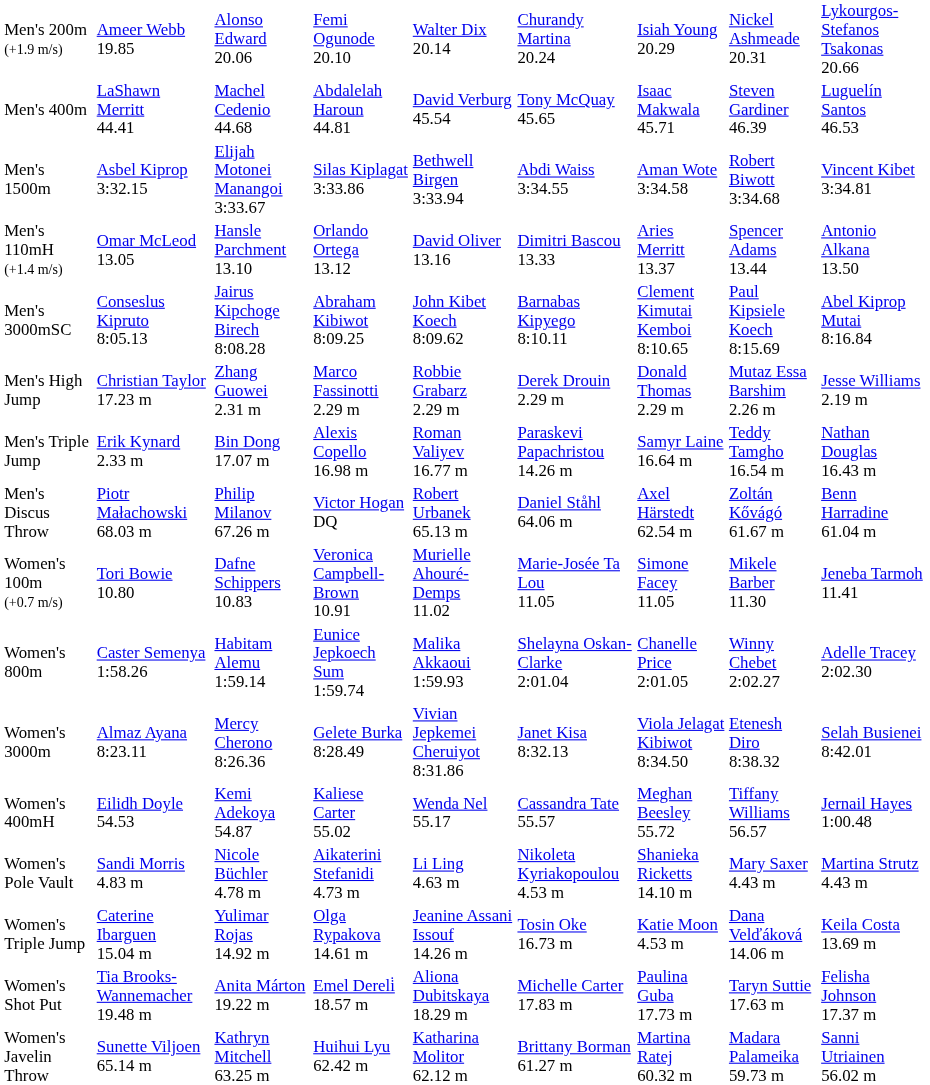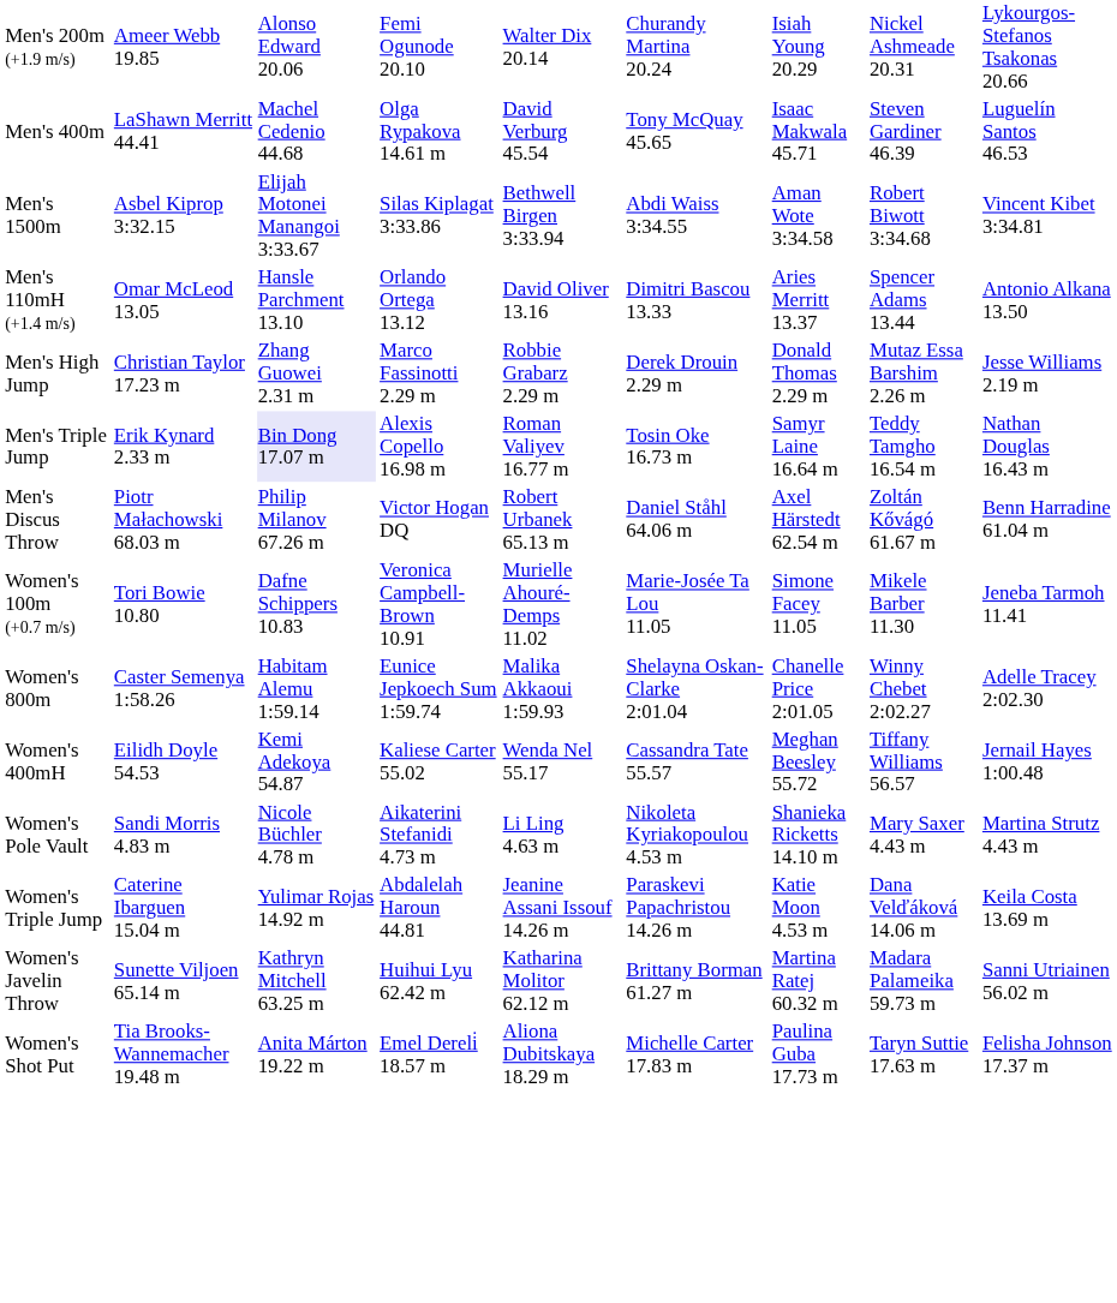 <table>
 <tr>
 <td>Men's 200m<br><small>(+1.9 m/s)</small></td>
 <td><a href='#'>Ameer Webb</a><br>  19.85</td>
 <td><a href='#'>Alonso Edward</a><br>  20.06</td>
 <td><a href='#'>Femi Ogunode</a><br>  20.10</td>
 <td><a href='#'>Walter Dix</a><br>  20.14</td>
 <td><a href='#'>Churandy Martina</a><br>  20.24</td>
 <td><a href='#'>Isiah Young</a><br>  20.29</td>
 <td><a href='#'>Nickel Ashmeade</a><br>  20.31</td>
 <td><a href='#'>Lykourgos-Stefanos Tsakonas</a><br>  20.66</td>
 </tr>
 <tr>
 <td>Men's 400m</td>
 <td><a href='#'>LaShawn Merritt</a><br>  44.41</td>
 <td><a href='#'>Machel Cedenio</a><br>  44.68</td>
-<td><a href='#'>Abdalelah Haroun</a><br>  44.81</td>
+<td><a href='#'>Olga Rypakova</a><br>  14.61 m</td>
 <td><a href='#'>David Verburg</a><br>  45.54</td>
 <td><a href='#'>Tony McQuay</a><br>  45.65</td>
 <td><a href='#'>Isaac Makwala</a><br>  45.71</td>
 <td><a href='#'>Steven Gardiner</a><br>  46.39</td>
 <td><a href='#'>Luguelín Santos</a><br>  46.53</td>
 </tr>
 <tr>
 <td>Men's 1500m</td>
 <td><a href='#'>Asbel Kiprop</a><br>  3:32.15</td>
 <td><a href='#'>Elijah Motonei Manangoi</a><br>  3:33.67</td>
 <td><a href='#'>Silas Kiplagat</a><br>  3:33.86</td>
 <td><a href='#'>Bethwell Birgen</a><br>  3:33.94</td>
 <td><a href='#'>Abdi Waiss</a><br>  3:34.55</td>
 <td><a href='#'>Aman Wote</a><br>  3:34.58</td>
 <td><a href='#'>Robert Biwott</a><br>  3:34.68</td>
 <td><a href='#'>Vincent Kibet</a><br>  3:34.81</td>
 </tr>
 <tr>
 <td>Men's 110mH<br><small>(+1.4 m/s)</small></td>
 <td><a href='#'>Omar McLeod</a><br>  13.05</td>
 <td><a href='#'>Hansle Parchment</a><br>  13.10</td>
 <td><a href='#'>Orlando Ortega</a><br>  13.12</td>
 <td><a href='#'>David Oliver</a><br>  13.16</td>
 <td><a href='#'>Dimitri Bascou</a><br>  13.33</td>
 <td><a href='#'>Aries Merritt</a><br>  13.37</td>
 <td><a href='#'>Spencer Adams</a><br>  13.44</td>
 <td><a href='#'>Antonio Alkana</a><br>  13.50</td>
 </tr>
 <tr>
-<td>Men's 3000mSC</td>
-<td><a href='#'>Conseslus Kipruto</a><br>  8:05.13</td>
-<td><a href='#'>Jairus Kipchoge Birech</a><br>  8:08.28</td>
-<td><a href='#'>Abraham Kibiwot</a><br>  8:09.25</td>
-<td><a href='#'>John Kibet Koech</a><br>  8:09.62</td>
-<td><a href='#'>Barnabas Kipyego</a><br>  8:10.11</td>
-<td><a href='#'>Clement Kimutai Kemboi</a><br>  8:10.65</td>
-<td><a href='#'>Paul Kipsiele Koech</a><br>  8:15.69</td>
-<td><a href='#'>Abel Kiprop Mutai</a><br>  8:16.84</td>
-</tr>
-<tr>
 <td>Men's High Jump</td>
 <td><a href='#'>Christian Taylor</a><br>  17.23 m</td>
 <td><a href='#'>Zhang Guowei</a><br>  2.31 m</td>
 <td><a href='#'>Marco Fassinotti</a><br>  2.29 m</td>
 <td><a href='#'>Robbie Grabarz</a><br>  2.29 m</td>
 <td><a href='#'>Derek Drouin</a><br>  2.29 m</td>
 <td><a href='#'>Donald Thomas</a><br>  2.29 m</td>
 <td><a href='#'>Mutaz Essa Barshim</a><br>  2.26 m</td>
 <td><a href='#'>Jesse Williams</a><br>  2.19 m</td>
 </tr>
 <tr>
 <td>Men's Triple Jump</td>
 <td><a href='#'>Erik Kynard</a><br>  2.33 m</td>
-<td><a href='#'>Bin Dong</a><br>  17.07 m</td>
+<td style="background: lavender;"><a href='#'>Bin Dong</a><br>  17.07 m</td>
 <td><a href='#'>Alexis Copello</a><br>  16.98 m</td>
 <td><a href='#'>Roman Valiyev</a><br>  16.77 m</td>
-<td><a href='#'>Paraskevi Papachristou</a><br>  14.26 m</td>
+<td><a href='#'>Tosin Oke</a><br>  16.73 m</td>
 <td><a href='#'>Samyr Laine</a><br>  16.64 m</td>
 <td><a href='#'>Teddy Tamgho</a><br>  16.54 m</td>
 <td><a href='#'>Nathan Douglas</a><br>  16.43 m</td>
 </tr>
 <tr>
 <td>Men's Discus Throw</td>
 <td><a href='#'>Piotr Małachowski</a><br>  68.03 m</td>
 <td><a href='#'>Philip Milanov</a><br>  67.26 m</td>
 <td><a href='#'>Victor Hogan</a><br>  DQ</td>
 <td><a href='#'>Robert Urbanek</a><br>  65.13 m</td>
 <td><a href='#'>Daniel Ståhl</a><br>  64.06 m</td>
 <td><a href='#'>Axel Härstedt</a><br>  62.54 m</td>
 <td><a href='#'>Zoltán Kővágó</a><br>  61.67 m</td>
 <td><a href='#'>Benn Harradine</a><br>  61.04 m</td>
 </tr>
 <tr>
 <td>Women's 100m<br><small>(+0.7 m/s)</small></td>
 <td><a href='#'>Tori Bowie</a><br>  10.80</td>
 <td><a href='#'>Dafne Schippers</a><br>  10.83</td>
 <td><a href='#'>Veronica Campbell-Brown</a><br>  10.91</td>
 <td><a href='#'>Murielle Ahouré-Demps</a><br>  11.02</td>
 <td><a href='#'>Marie-Josée Ta Lou</a><br>  11.05</td>
 <td><a href='#'>Simone Facey</a><br>  11.05</td>
 <td><a href='#'>Mikele Barber</a><br>  11.30</td>
 <td><a href='#'>Jeneba Tarmoh</a><br>  11.41</td>
 </tr>
 <tr>
 <td>Women's 800m</td>
 <td><a href='#'>Caster Semenya</a><br>  1:58.26</td>
 <td><a href='#'>Habitam Alemu</a><br>  1:59.14</td>
 <td><a href='#'>Eunice Jepkoech Sum</a><br>  1:59.74</td>
 <td><a href='#'>Malika Akkaoui</a><br>  1:59.93</td>
 <td><a href='#'>Shelayna Oskan-Clarke</a><br>  2:01.04</td>
 <td><a href='#'>Chanelle Price</a><br>  2:01.05</td>
 <td><a href='#'>Winny Chebet</a><br>  2:02.27</td>
 <td><a href='#'>Adelle Tracey</a><br>  2:02.30</td>
 </tr>
 <tr>
-<td>Women's 3000m</td>
-<td><a href='#'>Almaz Ayana</a><br>  8:23.11</td>
-<td><a href='#'>Mercy Cherono</a><br>  8:26.36</td>
-<td><a href='#'>Gelete Burka</a><br>  8:28.49</td>
-<td><a href='#'>Vivian Jepkemei Cheruiyot</a><br>  8:31.86</td>
-<td><a href='#'>Janet Kisa</a><br>  8:32.13</td>
-<td><a href='#'>Viola Jelagat Kibiwot</a><br>  8:34.50</td>
-<td><a href='#'>Etenesh Diro</a><br>  8:38.32</td>
-<td><a href='#'>Selah Busienei</a><br>  8:42.01</td>
-</tr>
-<tr>
 <td>Women's 400mH</td>
 <td><a href='#'>Eilidh Doyle</a><br>  54.53</td>
 <td><a href='#'>Kemi Adekoya</a><br>  54.87</td>
 <td><a href='#'>Kaliese Carter</a><br>  55.02</td>
 <td><a href='#'>Wenda Nel</a><br>  55.17</td>
 <td><a href='#'>Cassandra Tate</a><br>  55.57</td>
 <td><a href='#'>Meghan Beesley</a><br>  55.72</td>
 <td><a href='#'>Tiffany Williams</a><br>  56.57</td>
 <td><a href='#'>Jernail Hayes</a><br>  1:00.48</td>
 </tr>
 <tr>
 <td>Women's Pole Vault</td>
 <td><a href='#'>Sandi Morris</a><br>  4.83 m</td>
 <td><a href='#'>Nicole Büchler</a><br>  4.78 m</td>
 <td><a href='#'>Aikaterini Stefanidi</a><br>  4.73 m</td>
 <td><a href='#'>Li Ling</a><br>  4.63 m</td>
 <td><a href='#'>Nikoleta Kyriakopoulou</a><br>  4.53 m</td>
 <td><a href='#'>Shanieka Ricketts</a><br>  14.10 m</td>
 <td><a href='#'>Mary Saxer</a><br>  4.43 m</td>
 <td><a href='#'>Martina Strutz</a><br>  4.43 m</td>
 </tr>
 <tr>
 <td>Women's Triple Jump</td>
 <td><a href='#'>Caterine Ibarguen</a><br>  15.04 m</td>
 <td><a href='#'>Yulimar Rojas</a><br>  14.92 m</td>
-<td><a href='#'>Olga Rypakova</a><br>  14.61 m</td>
+<td><a href='#'>Abdalelah Haroun</a><br>  44.81</td>
 <td><a href='#'>Jeanine Assani Issouf</a><br>  14.26 m</td>
-<td><a href='#'>Tosin Oke</a><br>  16.73 m</td>
+<td><a href='#'>Paraskevi Papachristou</a><br>  14.26 m</td>
 <td><a href='#'>Katie Moon</a><br>  4.53 m</td>
 <td><a href='#'>Dana Velďáková</a><br>  14.06 m</td>
 <td><a href='#'>Keila Costa</a><br>  13.69 m</td>
+</tr>
+<tr>
+<td>Women's Javelin Throw</td>
+<td><a href='#'>Sunette Viljoen</a><br>  65.14 m</td>
+<td><a href='#'>Kathryn Mitchell</a><br>  63.25 m</td>
+<td><a href='#'>Huihui Lyu</a><br>  62.42 m</td>
+<td><a href='#'>Katharina Molitor</a><br>  62.12 m</td>
+<td><a href='#'>Brittany Borman</a><br>  61.27 m</td>
+<td><a href='#'>Martina Ratej</a><br>  60.32 m</td>
+<td><a href='#'>Madara Palameika</a><br>  59.73 m</td>
+<td><a href='#'>Sanni Utriainen</a><br>  56.02 m</td>
 </tr>
 <tr>
 <td>Women's Shot Put</td>
 <td><a href='#'>Tia Brooks-Wannemacher</a><br>  19.48 m</td>
 <td><a href='#'>Anita Márton</a><br>  19.22 m</td>
 <td><a href='#'>Emel Dereli̇</a><br>  18.57 m</td>
 <td><a href='#'>Aliona Dubitskaya</a><br>  18.29 m</td>
 <td><a href='#'>Michelle Carter</a><br>  17.83 m</td>
 <td><a href='#'>Paulina Guba</a><br>  17.73 m</td>
 <td><a href='#'>Taryn Suttie</a><br>  17.63 m</td>
 <td><a href='#'>Felisha Johnson</a><br>  17.37 m</td>
 </tr>
-<tr>
-<td>Women's Javelin Throw</td>
-<td><a href='#'>Sunette Viljoen</a><br>  65.14 m</td>
-<td><a href='#'>Kathryn Mitchell</a><br>  63.25 m</td>
-<td><a href='#'>Huihui Lyu</a><br>  62.42 m</td>
-<td><a href='#'>Katharina Molitor</a><br>  62.12 m</td>
-<td><a href='#'>Brittany Borman</a><br>  61.27 m</td>
-<td><a href='#'>Martina Ratej</a><br>  60.32 m</td>
-<td><a href='#'>Madara Palameika</a><br>  59.73 m</td>
-<td><a href='#'>Sanni Utriainen</a><br>  56.02 m</td>
-</tr>
 </table>
